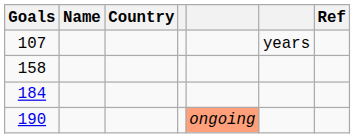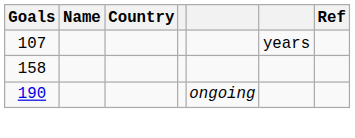 <table class="wikitable" style="text-align: center;">
 <tr>
 <th>Goals</th>
 <th>Name</th>
 <th>Country</th>
 <th></th>
 <th></th>
 <th></th>
 <th>Ref</th>
 </tr>
 <tr>
 <td>107</td>
 <td align="left"></td>
 <td align="left"></td>
 <td align="left"></td>
 <td align="left"></td>
 <td align="left"> years</td>
 <td></td>
 </tr>
 <tr>
 <td>158</td>
 <td align="left"></td>
 <td align="left"></td>
 <td align="left"></td>
 <td align="left"></td>
 <td align="left"></td>
 <td></td>
 </tr>
 <tr>
-<td><a href='#'>184</a></td>
-<td align="left"></td>
-<td align="left"></td>
-<td align="left"></td>
-<td align="left"></td>
-<td align="left"></td>
-<td></td>
-</tr>
-<tr>
 <td><a href='#'>190</a></td>
 <td align="left"><strong><em></em></strong></td>
 <td align="left"></td>
 <td align="left"></td>
-<td align="left" style="background: lightsalmon;"><em>ongoing</em></td>
+<td align="left"><em>ongoing</em></td>
 <td align="left"></td>
 <td align="centre"></td>
 </tr>
 </table>
